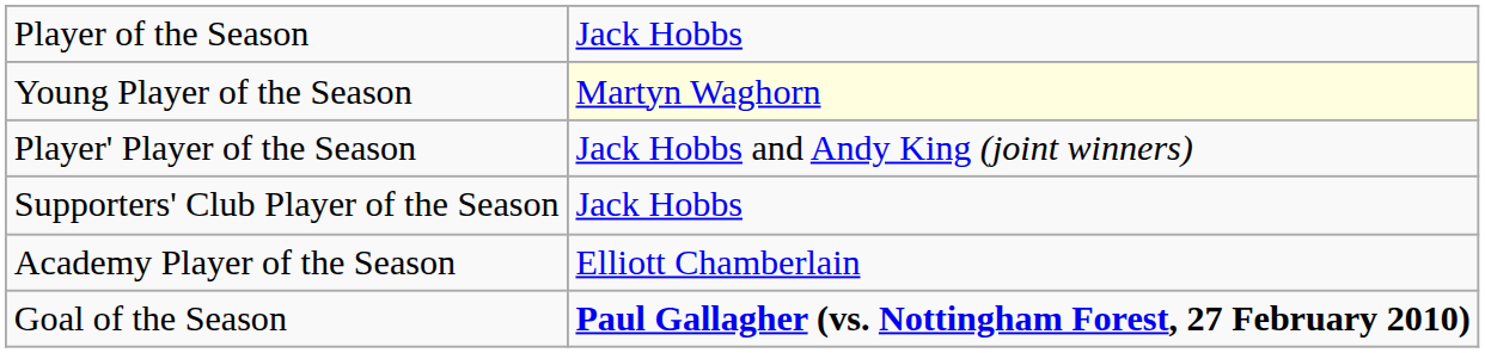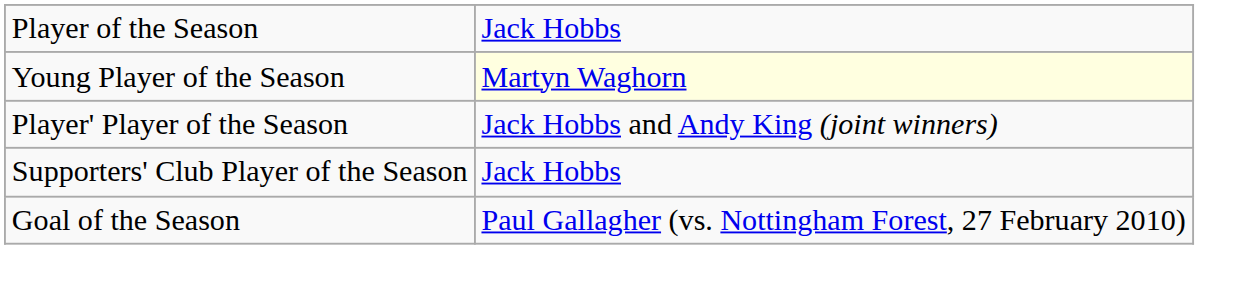 <table class="wikitable">
 <tr>
 <td>Player of the Season</td>
 <td> <a href='#'>Jack Hobbs</a></td>
 </tr>
 <tr>
 <td>Young Player of the Season</td>
 <td style="background: lightyellow;"> <a href='#'>Martyn Waghorn</a></td>
 </tr>
 <tr>
 <td>Player' Player of the Season</td>
 <td> <a href='#'>Jack Hobbs</a> and  <a href='#'>Andy King</a> <em>(joint winners)</em></td>
 </tr>
 <tr>
 <td>Supporters' Club Player of the Season</td>
 <td> <a href='#'>Jack Hobbs</a></td>
 </tr>
 <tr>
-<td>Academy Player of the Season</td>
-<td> <a href='#'>Elliott Chamberlain</a></td>
-</tr>
-<tr>
 <td>Goal of the Season</td>
-<td><strong> <a href='#'>Paul Gallagher</a> (vs. <a href='#'>Nottingham Forest</a>, 27 February 2010)</strong></td>
+<td> <a href='#'>Paul Gallagher</a> (vs. <a href='#'>Nottingham Forest</a>, 27 February 2010)</td>
 </tr>
 </table>
